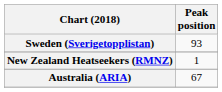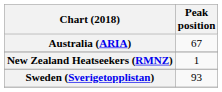 <table class="wikitable sortable plainrowheaders" style="text-align:center">
 <tr>
 <th scope="col">Chart (2018)</th>
 <th scope="col">Peak<br> position</th>
 </tr>
 <tr>
-<th scope="row">Sweden (<a href='#'>Sverigetopplistan</a>)</th>
-<td>93</td>
+<th scope="row">Australia (<a href='#'>ARIA</a>)</th>
+<td>67</td>
 </tr>
 <tr>
 </tr>
 <tr>
 </tr>
 <tr>
 </tr>
 <tr>
 </tr>
 <tr>
 </tr>
 <tr>
 </tr>
 <tr>
 </tr>
 <tr>
 <th scope="row">New Zealand Heatseekers (<a href='#'>RMNZ</a>)</th>
 <td>1</td>
 </tr>
 <tr>
 </tr>
 <tr>
 </tr>
 <tr>
 </tr>
 <tr>
-<th scope="row">Australia (<a href='#'>ARIA</a>)</th>
-<td>67</td>
+<th scope="row">Sweden (<a href='#'>Sverigetopplistan</a>)</th>
+<td>93</td>
 </tr>
 <tr>
 </tr>
 <tr>
 </tr>
 </table>
